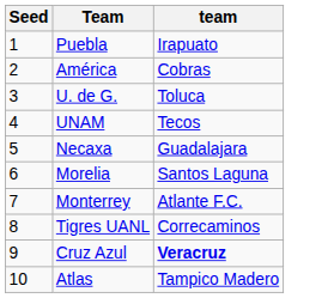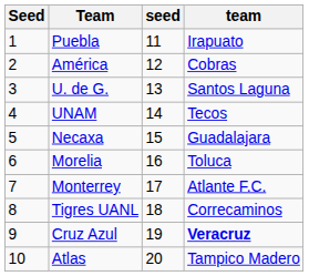 <table class="wikitable sortable">
 <tr>
 <th>Seed</th>
 <th>Team</th>
+<th>seed</th>
 <th>team</th>
 </tr>
 <tr>
 <td>1</td>
 <td><a href='#'>Puebla</a></td>
+<td>11</td>
 <td><a href='#'>Irapuato</a></td>
 </tr>
 <tr>
 <td>2</td>
 <td><a href='#'>América</a></td>
+<td>12</td>
 <td><a href='#'>Cobras</a></td>
 </tr>
 <tr>
 <td>3</td>
 <td><a href='#'>U. de G.</a></td>
-<td><a href='#'>Toluca</a></td>
+<td>13</td>
+<td><a href='#'>Santos Laguna</a></td>
 </tr>
 <tr>
 <td>4</td>
 <td><a href='#'>UNAM</a></td>
+<td>14</td>
 <td><a href='#'>Tecos</a></td>
 </tr>
 <tr>
 <td>5</td>
 <td><a href='#'>Necaxa</a></td>
+<td>15</td>
 <td><a href='#'>Guadalajara</a></td>
 </tr>
 <tr>
 <td>6</td>
 <td><a href='#'>Morelia</a></td>
-<td><a href='#'>Santos Laguna</a></td>
+<td>16</td>
+<td><a href='#'>Toluca</a></td>
 </tr>
 <tr>
 <td>7</td>
 <td><a href='#'>Monterrey</a></td>
+<td>17</td>
 <td><a href='#'>Atlante F.C.</a></td>
 </tr>
 <tr>
 <td>8</td>
 <td><a href='#'>Tigres UANL</a></td>
+<td>18</td>
 <td><a href='#'>Correcaminos</a></td>
 </tr>
 <tr>
 <td>9</td>
 <td><a href='#'>Cruz Azul</a></td>
+<td>19</td>
 <td><strong><a href='#'>Veracruz</a></strong></td>
 </tr>
 <tr>
 <td>10</td>
 <td><a href='#'>Atlas</a></td>
+<td>20</td>
 <td><a href='#'>Tampico Madero</a></td>
 </tr>
 </table>
